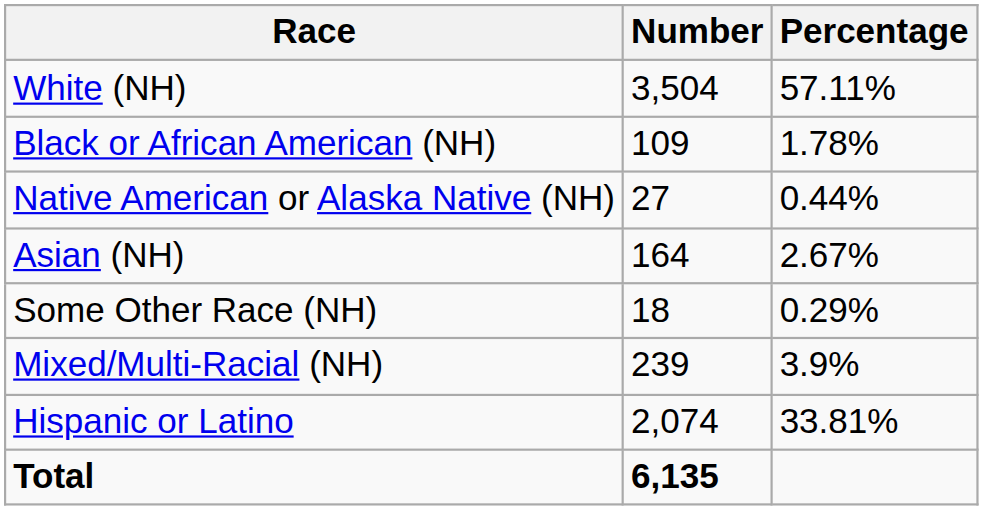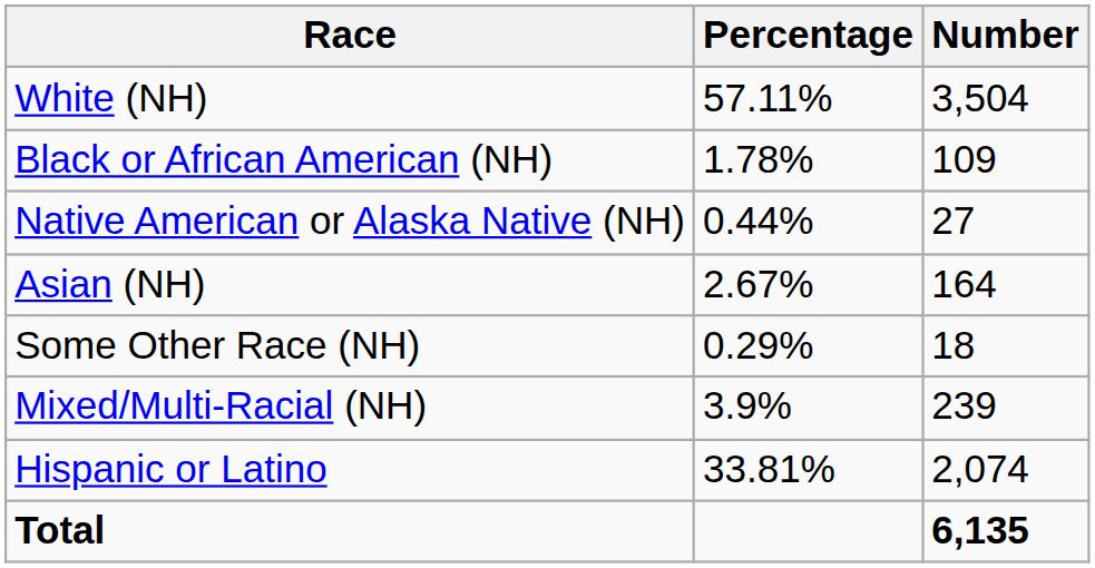 <table class="wikitable">
 <tr>
 <th>Race</th>
+<th>Percentage</th>
 <th>Number</th>
-<th>Percentage</th>
 </tr>
 <tr>
 <td><a href='#'>White</a> (NH)</td>
+<td>57.11%</td>
 <td>3,504</td>
-<td>57.11%</td>
 </tr>
 <tr>
 <td><a href='#'>Black or African American</a> (NH)</td>
+<td>1.78%</td>
 <td>109</td>
-<td>1.78%</td>
 </tr>
 <tr>
 <td><a href='#'>Native American</a> or <a href='#'>Alaska Native</a> (NH)</td>
+<td>0.44%</td>
 <td>27</td>
-<td>0.44%</td>
 </tr>
 <tr>
 <td><a href='#'>Asian</a> (NH)</td>
+<td>2.67%</td>
 <td>164</td>
-<td>2.67%</td>
 </tr>
 <tr>
 <td>Some Other Race (NH)</td>
+<td>0.29%</td>
 <td>18</td>
-<td>0.29%</td>
 </tr>
 <tr>
 <td><a href='#'>Mixed/Multi-Racial</a> (NH)</td>
+<td>3.9%</td>
 <td>239</td>
-<td>3.9%</td>
 </tr>
 <tr>
 <td><a href='#'>Hispanic or Latino</a></td>
+<td>33.81%</td>
 <td>2,074</td>
-<td>33.81%</td>
 </tr>
 <tr>
 <td><strong>Total</strong></td>
+<td></td>
 <td><strong>6,135</strong></td>
-<td></td>
 </tr>
 </table>
